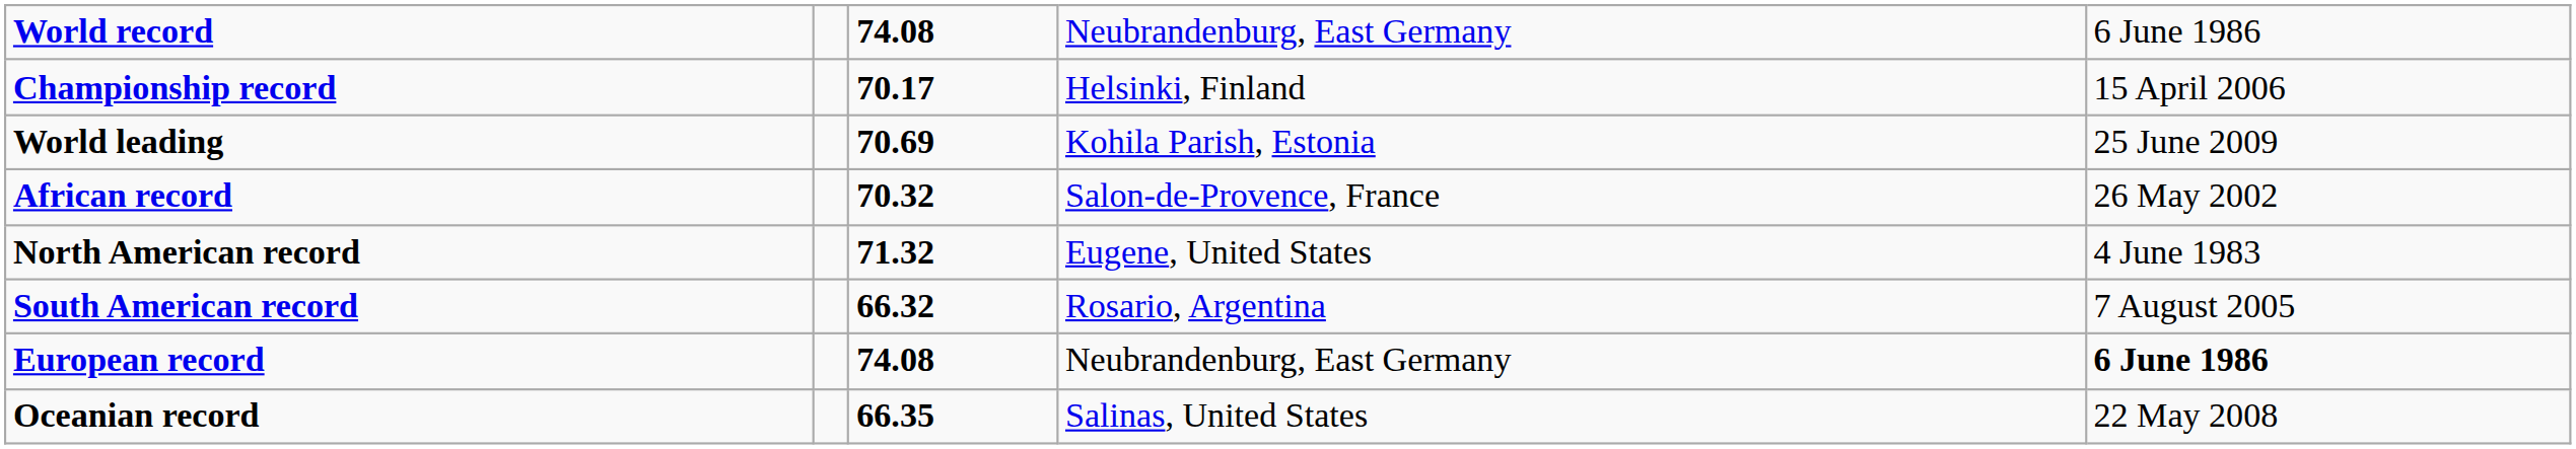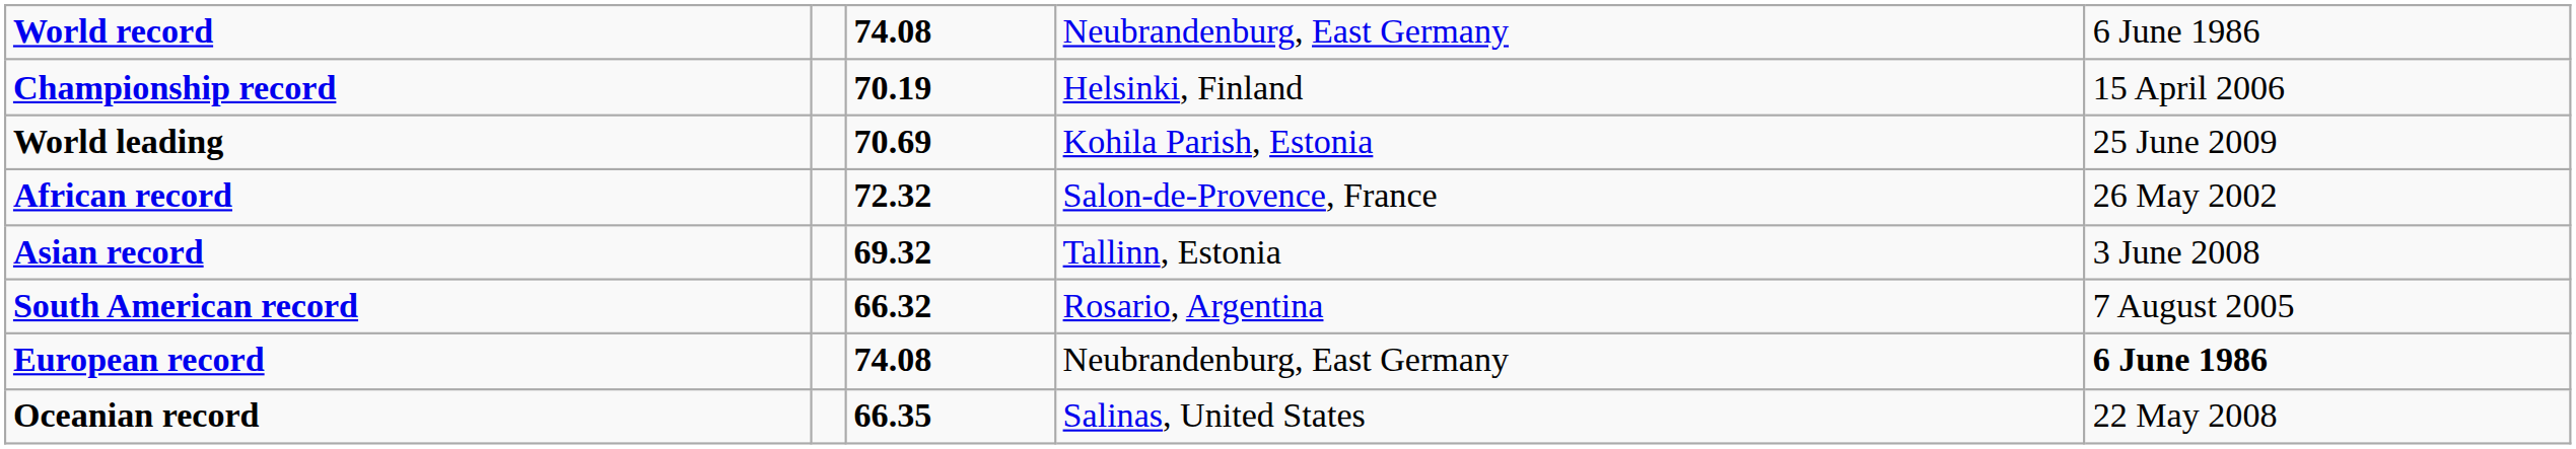 <table class="wikitable" width=75%>
 <tr>
 <td><strong><a href='#'>World record</a></strong></td>
 <td></td>
 <td><strong>74.08</strong></td>
 <td><a href='#'>Neubrandenburg</a>, <a href='#'>East Germany</a></td>
 <td>6 June 1986</td>
 </tr>
 <tr>
 <td><strong><a href='#'>Championship record</a></strong></td>
 <td></td>
-<td><strong>70.17</strong></td>
+<td><strong>70.19</strong></td>
 <td><a href='#'>Helsinki</a>, Finland</td>
 <td>15 April 2006</td>
 </tr>
 <tr>
 <td><strong>World leading</strong></td>
 <td></td>
 <td><strong>70.69</strong></td>
 <td><a href='#'>Kohila Parish</a>, <a href='#'>Estonia</a></td>
 <td>25 June 2009</td>
 </tr>
 <tr>
 <td><strong><a href='#'>African record</a></strong></td>
 <td></td>
-<td><strong>70.32</strong></td>
+<td><strong>72.32</strong></td>
 <td><a href='#'>Salon-de-Provence</a>, France</td>
 <td>26 May 2002</td>
 </tr>
 <tr>
-<td><strong>North American record</strong></td>
+<td><strong><a href='#'>Asian record</a></strong></td>
 <td></td>
-<td><strong>71.32</strong></td>
-<td><a href='#'>Eugene</a>, United States</td>
-<td>4 June 1983</td>
+<td><strong>69.32</strong></td>
+<td><a href='#'>Tallinn</a>, Estonia</td>
+<td>3 June 2008</td>
 </tr>
 <tr>
 <td><strong><a href='#'>South American record</a></strong></td>
 <td></td>
 <td><strong>66.32</strong></td>
 <td><a href='#'>Rosario</a>, <a href='#'>Argentina</a></td>
 <td>7 August 2005</td>
 </tr>
 <tr>
 <td><strong><a href='#'>European record</a></strong></td>
 <td></td>
 <td><strong>74.08</strong></td>
 <td>Neubrandenburg, East Germany</td>
 <td><strong>6 June 1986</strong></td>
 </tr>
 <tr>
 <td><strong>Oceanian record</strong></td>
 <td></td>
 <td><strong>66.35</strong></td>
 <td><a href='#'>Salinas</a>, United States</td>
 <td>22 May 2008</td>
 </tr>
 </table>
